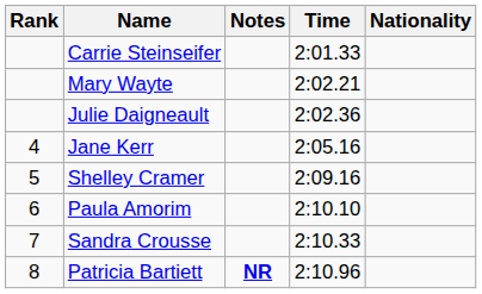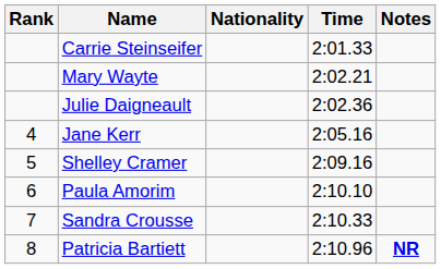 <table class="wikitable sortable" style="text-align:center">
 <tr>
 <th>Rank</th>
 <th>Name</th>
+<th>Nationality</th>
+<th>Time</th>
 <th>Notes</th>
-<th>Time</th>
-<th>Nationality</th>
 </tr>
 <tr>
 <td></td>
 <td align=left><a href='#'>Carrie Steinseifer</a></td>
+<td align=left></td>
+<td>2:01.33</td>
 <td></td>
-<td>2:01.33</td>
-<td align=left></td>
 </tr>
 <tr>
 <td></td>
 <td align=left><a href='#'>Mary Wayte</a></td>
+<td align=left></td>
+<td>2:02.21</td>
 <td></td>
-<td>2:02.21</td>
-<td align=left></td>
 </tr>
 <tr>
 <td></td>
 <td align=left><a href='#'>Julie Daigneault</a></td>
+<td align=left></td>
+<td>2:02.36</td>
 <td></td>
-<td>2:02.36</td>
-<td align=left></td>
 </tr>
 <tr>
 <td>4</td>
 <td align=left><a href='#'>Jane Kerr</a></td>
+<td align=left></td>
+<td>2:05.16</td>
 <td></td>
-<td>2:05.16</td>
-<td align=left></td>
 </tr>
 <tr>
 <td>5</td>
 <td align=left><a href='#'>Shelley Cramer</a></td>
+<td align=left></td>
+<td>2:09.16</td>
 <td></td>
-<td>2:09.16</td>
-<td align=left></td>
 </tr>
 <tr>
 <td>6</td>
 <td align=left><a href='#'>Paula Amorim</a></td>
+<td align=left></td>
+<td>2:10.10</td>
 <td></td>
-<td>2:10.10</td>
-<td align=left></td>
 </tr>
 <tr>
 <td>7</td>
 <td align=left><a href='#'>Sandra Crousse</a></td>
+<td align=left></td>
+<td>2:10.33</td>
 <td></td>
-<td>2:10.33</td>
-<td align=left></td>
 </tr>
 <tr>
 <td>8</td>
 <td align=left><a href='#'>Patricia Bartiett</a></td>
+<td align=left></td>
+<td>2:10.96</td>
 <td><strong><a href='#'>NR</a></strong></td>
-<td>2:10.96</td>
-<td align=left></td>
 </tr>
 </table>
